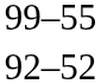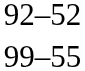 <table style="text-align:center">
 <tr>
 <th width=200></th>
 <th width=100></th>
 <th width=200></th>
 </tr>
 <tr>
 <td align=right><strong></strong></td>
-<td align=center>99–55</td>
+<td align=center>92–52</td>
 <td align=left></td>
 </tr>
 <tr>
 <td align=right><strong></strong></td>
-<td align=center>92–52</td>
+<td align=center>99–55</td>
 <td align=left></td>
 </tr>
 </table>
